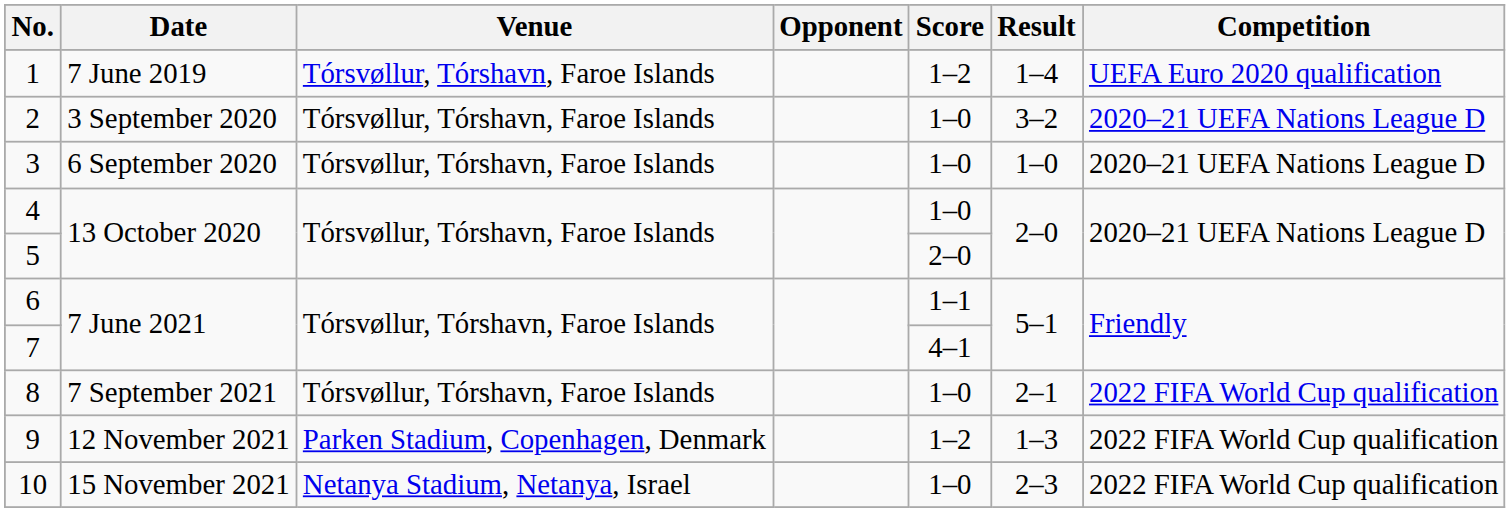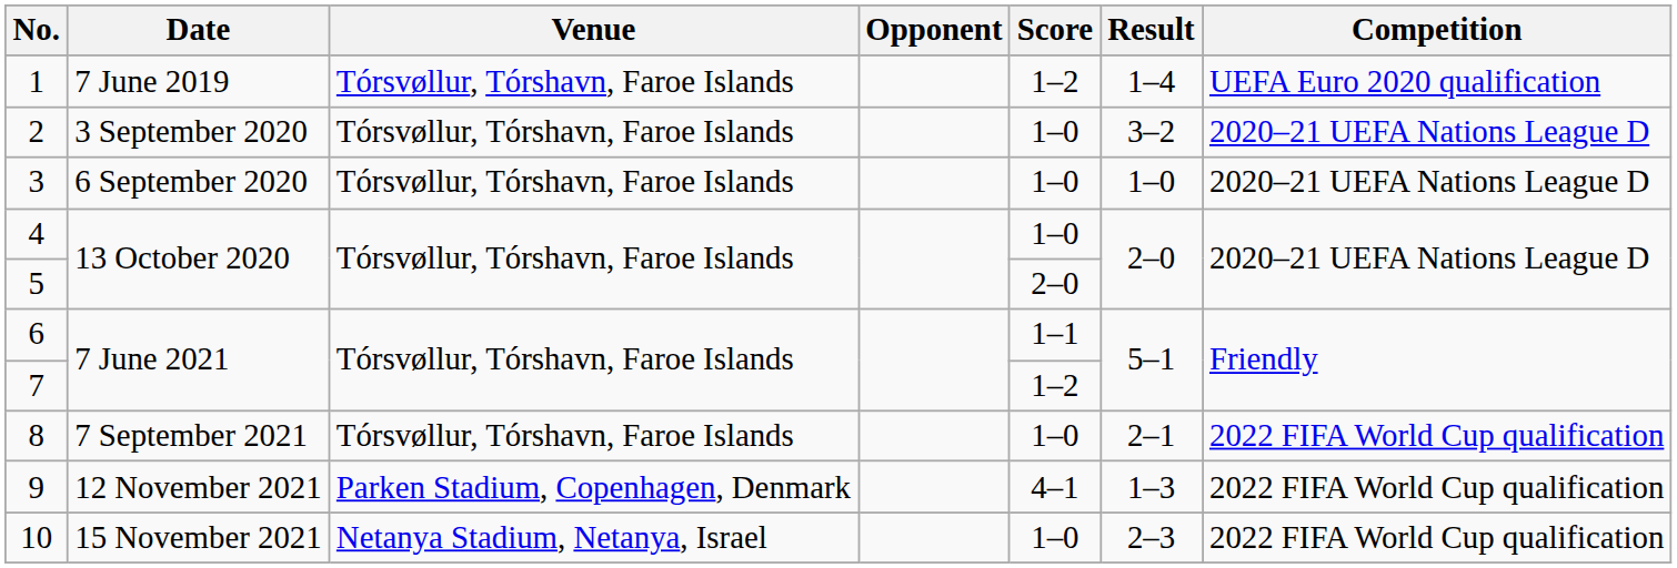 <table class="wikitable sortable">
 <tr>
 <th scope="col">No.</th>
 <th scope="col">Date</th>
 <th scope="col">Venue</th>
 <th scope="col">Opponent</th>
 <th scope="col">Score</th>
 <th scope="col">Result</th>
 <th scope="col">Competition</th>
 </tr>
 <tr>
 <td align="center">1</td>
 <td>7 June 2019</td>
 <td><a href='#'>Tórsvøllur</a>, <a href='#'>Tórshavn</a>, Faroe Islands</td>
 <td></td>
 <td align="center">1–2</td>
 <td align="center">1–4</td>
 <td><a href='#'>UEFA Euro 2020 qualification</a></td>
 </tr>
 <tr>
 <td align="center">2</td>
 <td>3 September 2020</td>
 <td>Tórsvøllur, Tórshavn, Faroe Islands</td>
 <td></td>
 <td align="center">1–0</td>
 <td align="center">3–2</td>
 <td><a href='#'>2020–21 UEFA Nations League D</a></td>
 </tr>
 <tr>
 <td align="center">3</td>
 <td>6 September 2020</td>
 <td>Tórsvøllur, Tórshavn, Faroe Islands</td>
 <td></td>
 <td align="center">1–0</td>
 <td align="center">1–0</td>
 <td>2020–21 UEFA Nations League D</td>
 </tr>
 <tr>
 <td align="center">4</td>
 <td rowspan="2">13 October 2020</td>
 <td rowspan="2">Tórsvøllur, Tórshavn, Faroe Islands</td>
 <td rowspan="2"></td>
 <td align="center">1–0</td>
 <td rowspan="2" align="center">2–0</td>
 <td rowspan="2">2020–21 UEFA Nations League D</td>
 </tr>
 <tr>
 <td align="center">5</td>
 <td align="center">2–0</td>
 </tr>
 <tr>
 <td align="center">6</td>
 <td rowspan="2">7 June 2021</td>
 <td rowspan="2">Tórsvøllur, Tórshavn, Faroe Islands</td>
 <td rowspan="2"></td>
 <td align="center">1–1</td>
 <td rowspan="2" align="center">5–1</td>
 <td rowspan="2"><a href='#'>Friendly</a></td>
 </tr>
 <tr>
 <td align="center">7</td>
-<td align="center">4–1</td>
+<td align="center">1–2</td>
 </tr>
 <tr>
 <td align="center">8</td>
 <td>7 September 2021</td>
 <td>Tórsvøllur, Tórshavn, Faroe Islands</td>
 <td></td>
 <td align="center">1–0</td>
 <td align="center">2–1</td>
 <td><a href='#'>2022 FIFA World Cup qualification</a></td>
 </tr>
 <tr>
 <td align="center">9</td>
 <td>12 November 2021</td>
 <td><a href='#'>Parken Stadium</a>, <a href='#'>Copenhagen</a>, Denmark</td>
 <td></td>
-<td align="center">1–2</td>
+<td align="center">4–1</td>
 <td align="center">1–3</td>
 <td>2022 FIFA World Cup qualification</td>
 </tr>
 <tr>
 <td align="center">10</td>
 <td>15 November 2021</td>
 <td><a href='#'>Netanya Stadium</a>, <a href='#'>Netanya</a>, Israel</td>
 <td></td>
 <td align="center">1–0</td>
 <td align="center">2–3</td>
 <td>2022 FIFA World Cup qualification</td>
 </tr>
 </table>
